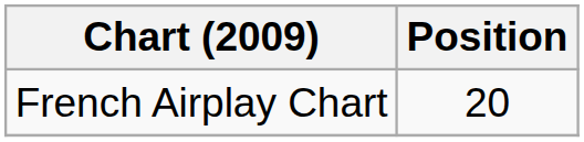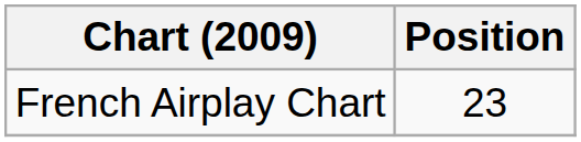 <table class="wikitable sortable">
 <tr>
 <th>Chart (2009)</th>
 <th>Position</th>
 </tr>
 <tr>
 <td>French Airplay Chart</td>
-<td align="center">20</td>
+<td align="center">23</td>
 </tr>
 <tr>
 </tr>
 </table>
